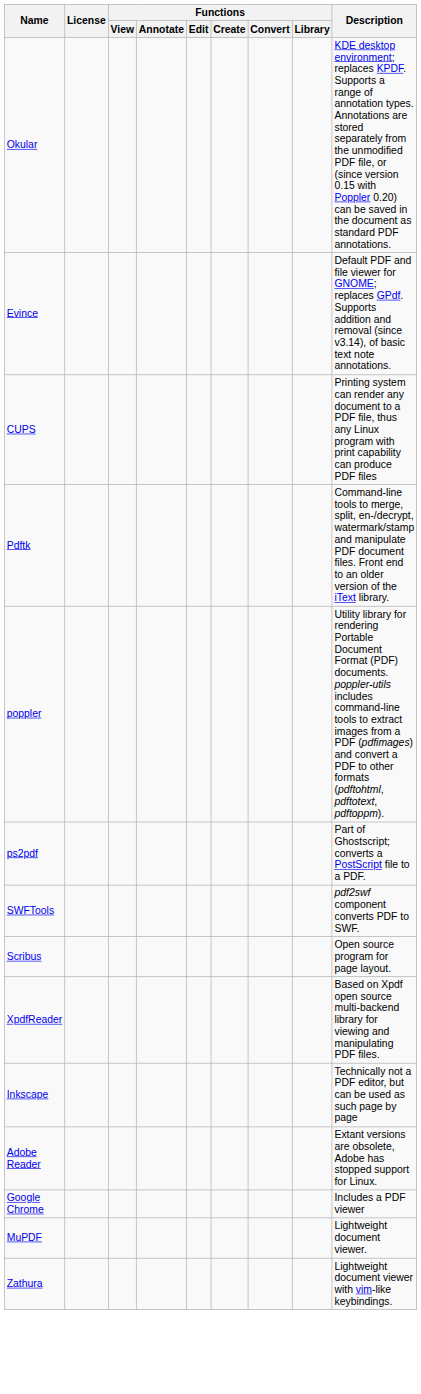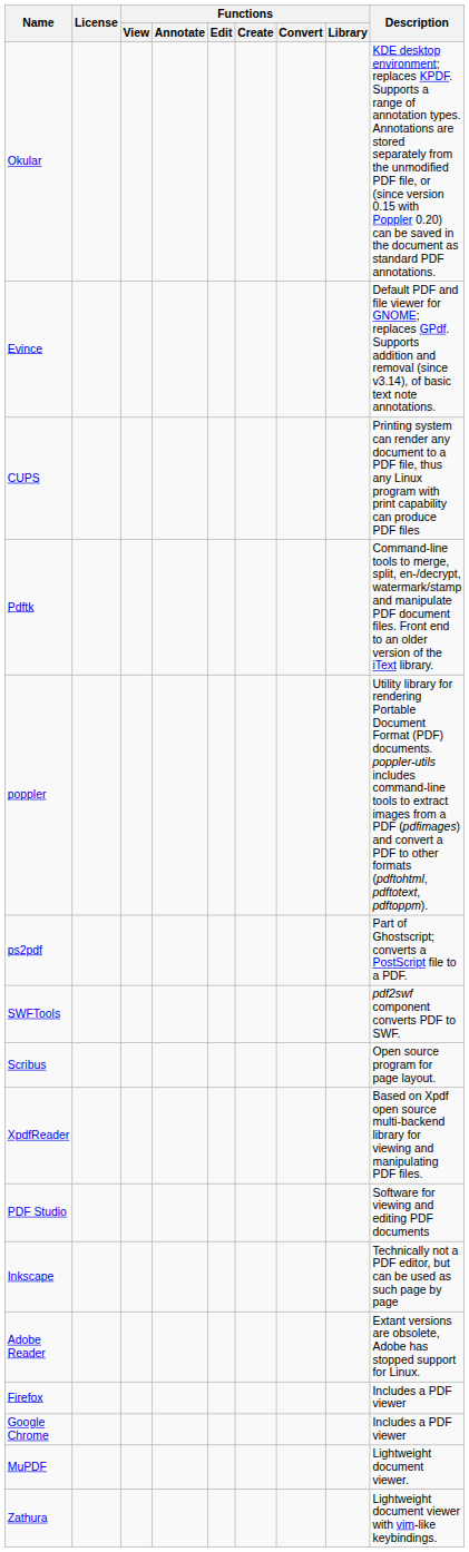 <table class="wikitable sortable">
 <tr>
 <th scope="col" rowspan="2">Name</th>
 <th scope="col" rowspan="2">License</th>
 <th scope="colgroup" colspan="6">Functions</th>
 <th scope="col" rowspan="2" class="unsortable">Description</th>
 </tr>
 <tr>
 <th scope="col">View</th>
 <th scope="col">Annotate</th>
 <th scope="col">Edit</th>
 <th scope="col">Create</th>
 <th scope="col">Convert</th>
 <th scope="col">Library</th>
 </tr>
 <tr>
 <td><a href='#'>Okular</a></td>
 <td></td>
 <td></td>
 <td></td>
 <td></td>
 <td></td>
 <td></td>
 <td></td>
 <td><a href='#'>KDE desktop environment</a>; replaces <a href='#'>KPDF</a>. Supports a range of annotation types. Annotations are stored separately from the unmodified PDF file, or (since version 0.15 with <a href='#'>Poppler</a> 0.20) can be saved in the document as standard PDF annotations.</td>
 </tr>
 <tr>
 <td><a href='#'>Evince</a></td>
 <td></td>
 <td></td>
 <td></td>
 <td></td>
 <td></td>
 <td></td>
 <td></td>
 <td>Default PDF and file viewer for <a href='#'>GNOME</a>; replaces <a href='#'>GPdf</a>. Supports addition and removal (since v3.14), of basic text note annotations.</td>
 </tr>
 <tr>
 <td><a href='#'>CUPS</a></td>
 <td></td>
 <td></td>
 <td></td>
 <td></td>
 <td></td>
 <td></td>
 <td></td>
 <td>Printing system can render any document to a PDF file, thus any Linux program with print capability can produce PDF files</td>
 </tr>
 <tr>
 <td><a href='#'>Pdftk</a></td>
 <td></td>
 <td></td>
 <td></td>
 <td></td>
 <td></td>
 <td></td>
 <td></td>
 <td>Command-line tools to merge, split, en-/decrypt, watermark/stamp and manipulate PDF document files. Front end to an older version of the <a href='#'>iText</a> library.</td>
 </tr>
 <tr>
 <td><a href='#'>poppler</a></td>
 <td></td>
 <td></td>
 <td></td>
 <td></td>
 <td></td>
 <td></td>
 <td></td>
 <td>Utility library for rendering Portable Document Format (PDF) documents. <em>poppler-utils</em> includes command-line tools to extract images from a PDF (<em>pdfimages</em>) and convert a PDF to other formats (<em>pdftohtml</em>, <em>pdftotext</em>, <em>pdftoppm</em>).</td>
 </tr>
 <tr>
 <td><a href='#'>ps2pdf</a></td>
 <td></td>
 <td></td>
 <td></td>
 <td></td>
 <td></td>
 <td></td>
 <td></td>
 <td>Part of Ghostscript; converts a <a href='#'>PostScript</a> file to a PDF.</td>
 </tr>
 <tr>
 <td><a href='#'>SWFTools</a></td>
 <td></td>
 <td></td>
 <td></td>
 <td></td>
 <td></td>
 <td></td>
 <td></td>
 <td><em>pdf2swf</em> component converts PDF to SWF.</td>
 </tr>
 <tr>
 <td><a href='#'>Scribus</a></td>
 <td></td>
 <td></td>
 <td></td>
 <td></td>
 <td></td>
 <td></td>
 <td></td>
 <td>Open source program for page layout.</td>
 </tr>
 <tr>
 <td><a href='#'>XpdfReader</a></td>
 <td></td>
 <td></td>
 <td></td>
 <td></td>
 <td></td>
 <td></td>
 <td></td>
 <td>Based on Xpdf open source multi-backend library for viewing and manipulating PDF files.</td>
 </tr>
 <tr>
+<td><a href='#'>PDF Studio</a></td>
+<td></td>
+<td></td>
+<td></td>
+<td></td>
+<td></td>
+<td></td>
+<td></td>
+<td>Software for viewing and editing PDF documents</td>
+</tr>
+<tr>
 <td><a href='#'>Inkscape</a></td>
 <td></td>
 <td></td>
 <td></td>
 <td></td>
 <td></td>
 <td></td>
 <td></td>
 <td>Technically not a PDF editor, but can be used as such page by page</td>
 </tr>
 <tr>
 <td><a href='#'>Adobe Reader</a></td>
 <td></td>
 <td></td>
 <td></td>
 <td></td>
 <td></td>
 <td></td>
 <td></td>
 <td>Extant versions are obsolete, Adobe has stopped support for Linux.</td>
+</tr>
+<tr>
+<td><a href='#'>Firefox</a></td>
+<td></td>
+<td></td>
+<td></td>
+<td></td>
+<td></td>
+<td></td>
+<td></td>
+<td>Includes a PDF viewer</td>
 </tr>
 <tr>
 <td><a href='#'>Google Chrome</a></td>
 <td></td>
 <td></td>
 <td></td>
 <td></td>
 <td></td>
 <td></td>
 <td></td>
 <td>Includes a PDF viewer</td>
 </tr>
 <tr>
 <td><a href='#'>MuPDF</a></td>
 <td></td>
 <td></td>
 <td></td>
 <td></td>
 <td></td>
 <td></td>
 <td></td>
 <td>Lightweight document viewer.</td>
 </tr>
 <tr>
 <td><a href='#'>Zathura</a></td>
 <td></td>
 <td></td>
 <td></td>
 <td></td>
 <td></td>
 <td></td>
 <td></td>
 <td>Lightweight document viewer with <a href='#'>vim</a>-like keybindings.</td>
 </tr>
 </table>
